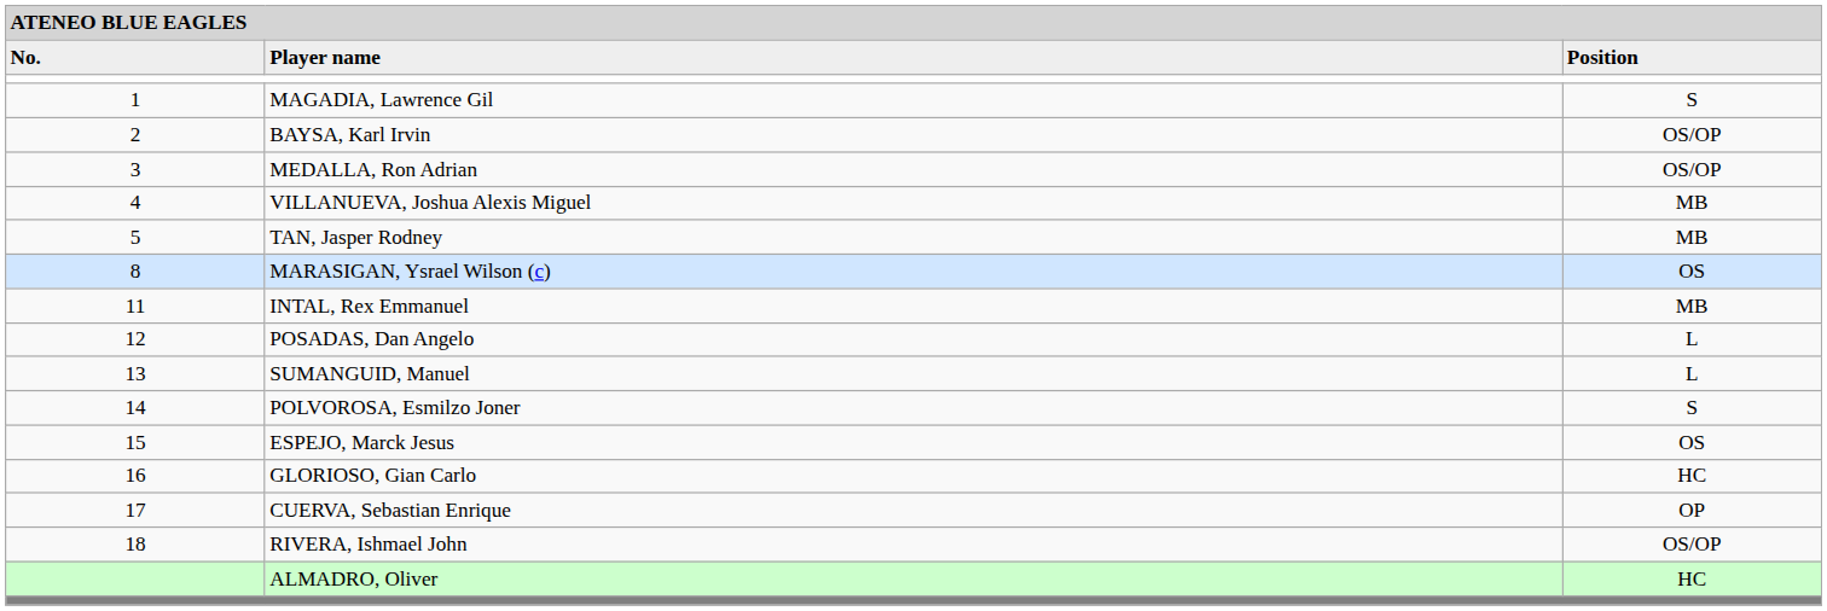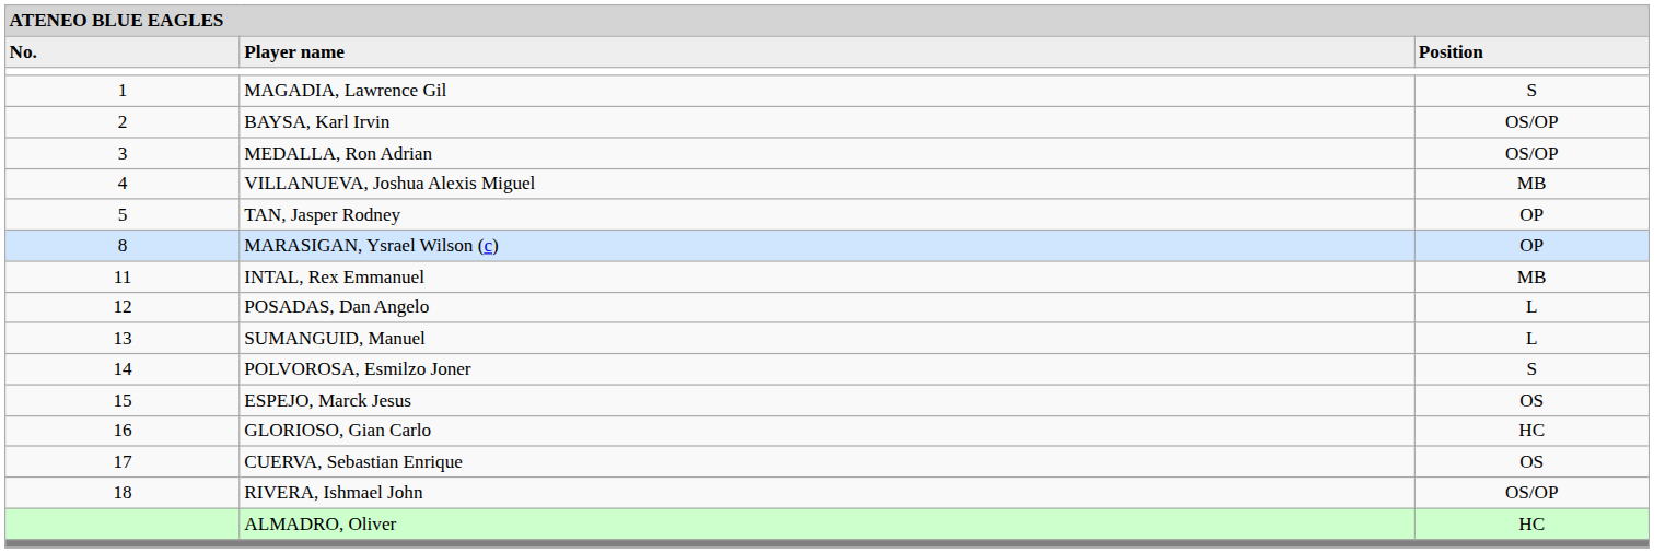 <table class="wikitable collapsible collapsed" style="font-size:90%;width:100%">
 <tr>
 <th style="background:#D4D4D4; text-align:left;" colspan=3> ATENEO BLUE EAGLES</th>
 </tr>
 <tr style="background:#EEEEEE; font-weight:bold;">
 <td width=10%>No.</td>
 <td width=50%>Player name</td>
 <td width=10%>Position</td>
 </tr>
 <tr style="background:#FFFFFF;">
 <td colspan=3 align=center></td>
 </tr>
 <tr>
 <td align=center>1</td>
 <td>MAGADIA, Lawrence Gil</td>
 <td align=center>S</td>
 </tr>
 <tr>
 <td align=center>2</td>
 <td>BAYSA, Karl Irvin</td>
 <td align=center>OS/OP</td>
 </tr>
 <tr>
 <td align=center>3</td>
 <td>MEDALLA, Ron Adrian</td>
 <td align=center>OS/OP</td>
 </tr>
 <tr>
 <td align=center>4</td>
 <td>VILLANUEVA, Joshua Alexis Miguel</td>
 <td align=center>MB</td>
 </tr>
 <tr>
 <td align=center>5</td>
 <td>TAN, Jasper Rodney</td>
-<td align=center>MB</td>
+<td align=center>OP</td>
 </tr>
 <tr bgcolor=#D0E6FF>
 <td align=center>8</td>
 <td>MARASIGAN, Ysrael Wilson (<a href='#'>c</a>)</td>
-<td align=center>OS</td>
+<td align=center>OP</td>
 </tr>
 <tr>
 <td align=center>11</td>
 <td>INTAL, Rex Emmanuel</td>
 <td align=center>MB</td>
 </tr>
 <tr>
 <td align=center>12</td>
 <td>POSADAS, Dan Angelo</td>
 <td align=center>L</td>
 </tr>
 <tr>
 <td align=center>13</td>
 <td>SUMANGUID, Manuel</td>
 <td align=center>L</td>
 </tr>
 <tr>
 <td align=center>14</td>
 <td>POLVOROSA, Esmilzo Joner</td>
 <td align=center>S</td>
 </tr>
 <tr>
 <td align=center>15</td>
 <td>ESPEJO, Marck Jesus</td>
 <td align=center>OS</td>
 </tr>
 <tr>
 <td align=center>16</td>
 <td>GLORIOSO, Gian Carlo</td>
 <td align=center>HC</td>
 </tr>
 <tr>
 <td align=center>17</td>
 <td>CUERVA, Sebastian Enrique</td>
-<td align=center>OP</td>
+<td align=center>OS</td>
 </tr>
 <tr>
 <td align=center>18</td>
 <td>RIVERA, Ishmael John</td>
 <td align=center>OS/OP</td>
 </tr>
 <tr bgcolor=#ccffcc>
 <td align=center></td>
 <td>ALMADRO, Oliver</td>
 <td align=center>HC</td>
 </tr>
 <tr>
 <th style="background:gray;" colspan=3></th>
 </tr>
 <tr>
 </tr>
 </table>
